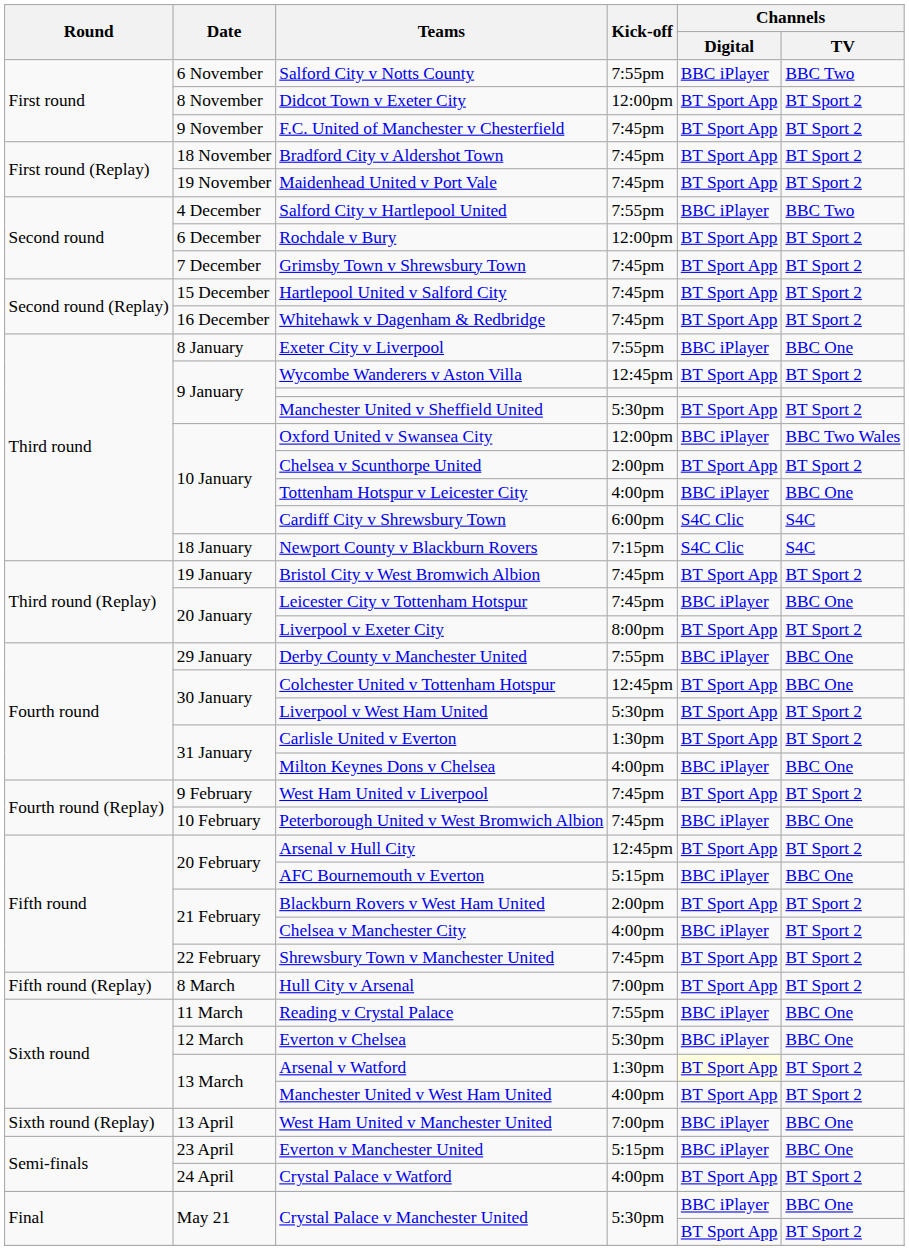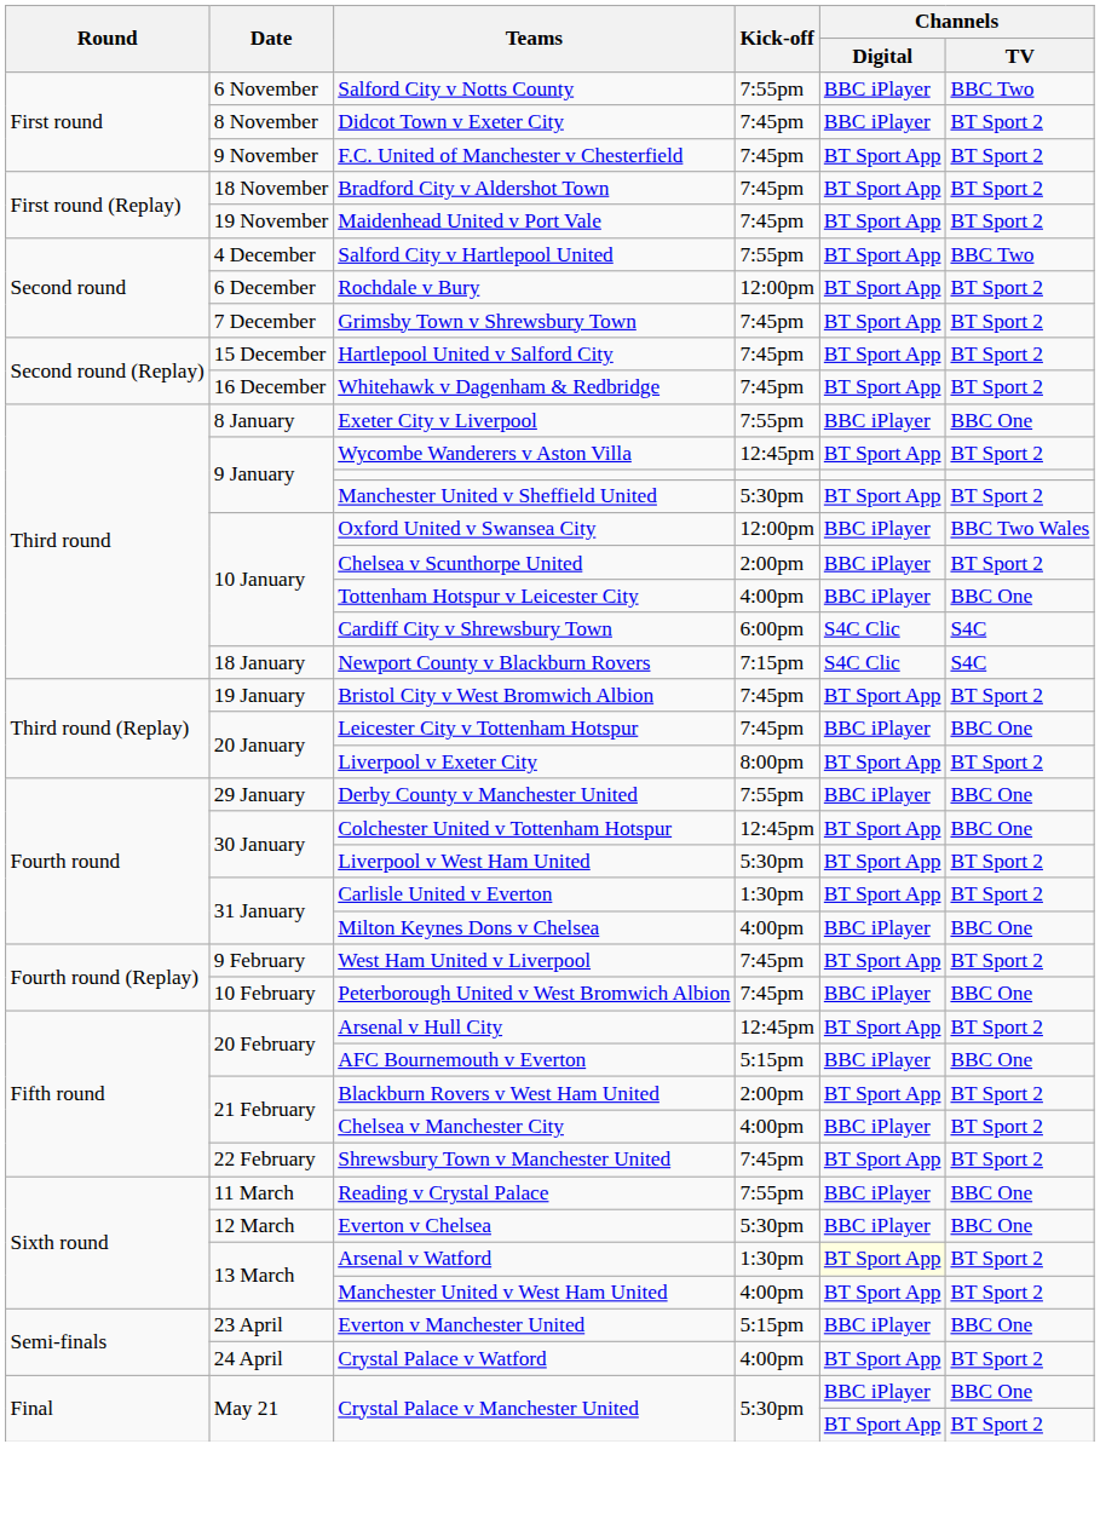 <table class="wikitable">
 <tr>
 <th rowspan=2>Round</th>
 <th rowspan=2>Date</th>
 <th rowspan=2>Teams</th>
 <th rowspan=2>Kick-off</th>
 <th colspan=2>Channels</th>
 </tr>
 <tr>
 <th>Digital</th>
 <th>TV</th>
 </tr>
 <tr>
 <td rowspan=3>First round</td>
 <td>6 November</td>
 <td><a href='#'>Salford City v Notts County</a></td>
 <td>7:55pm</td>
 <td><a href='#'>BBC iPlayer</a></td>
 <td><a href='#'>BBC Two</a></td>
 </tr>
 <tr>
 <td>8 November</td>
 <td><a href='#'>Didcot Town v Exeter City</a></td>
-<td>12:00pm</td>
-<td><a href='#'>BT Sport App</a></td>
+<td>7:45pm</td>
+<td><a href='#'>BBC iPlayer</a></td>
 <td><a href='#'>BT Sport 2</a></td>
 </tr>
 <tr>
 <td>9 November</td>
 <td><a href='#'>F.C. United of Manchester v Chesterfield</a></td>
 <td>7:45pm</td>
 <td><a href='#'>BT Sport App</a></td>
 <td><a href='#'>BT Sport 2</a></td>
 </tr>
 <tr>
 <td rowspan=2>First round (Replay)</td>
 <td>18 November</td>
 <td><a href='#'>Bradford City v Aldershot Town</a></td>
 <td>7:45pm</td>
 <td><a href='#'>BT Sport App</a></td>
 <td><a href='#'>BT Sport 2</a></td>
 </tr>
 <tr>
 <td>19 November</td>
 <td><a href='#'>Maidenhead United v Port Vale</a></td>
 <td>7:45pm</td>
 <td><a href='#'>BT Sport App</a></td>
 <td><a href='#'>BT Sport 2</a></td>
 </tr>
 <tr>
 <td rowspan=3>Second round</td>
 <td>4 December</td>
 <td><a href='#'>Salford City v Hartlepool United</a></td>
 <td>7:55pm</td>
-<td><a href='#'>BBC iPlayer</a></td>
+<td><a href='#'>BT Sport App</a></td>
 <td><a href='#'>BBC Two</a></td>
 </tr>
 <tr>
 <td>6 December</td>
 <td><a href='#'>Rochdale v Bury</a></td>
 <td>12:00pm</td>
 <td><a href='#'>BT Sport App</a></td>
 <td><a href='#'>BT Sport 2</a></td>
 </tr>
 <tr>
 <td>7 December</td>
 <td><a href='#'>Grimsby Town v Shrewsbury Town</a></td>
 <td>7:45pm</td>
 <td><a href='#'>BT Sport App</a></td>
 <td><a href='#'>BT Sport 2</a></td>
 </tr>
 <tr>
 <td rowspan=2>Second round (Replay)</td>
 <td>15 December</td>
 <td><a href='#'>Hartlepool United v Salford City</a></td>
 <td>7:45pm</td>
 <td><a href='#'>BT Sport App</a></td>
 <td><a href='#'>BT Sport 2</a></td>
 </tr>
 <tr>
 <td>16 December</td>
 <td><a href='#'>Whitehawk v Dagenham & Redbridge</a></td>
 <td>7:45pm</td>
 <td><a href='#'>BT Sport App</a></td>
 <td><a href='#'>BT Sport 2</a></td>
 </tr>
 <tr>
 <td rowspan=9>Third round</td>
 <td>8 January</td>
 <td><a href='#'>Exeter City v Liverpool</a></td>
 <td>7:55pm</td>
 <td><a href='#'>BBC iPlayer</a></td>
 <td><a href='#'>BBC One</a></td>
 </tr>
 <tr>
 <td rowspan=3>9 January</td>
 <td><a href='#'>Wycombe Wanderers v Aston Villa</a></td>
 <td>12:45pm</td>
 <td><a href='#'>BT Sport App</a></td>
 <td><a href='#'>BT Sport 2</a></td>
 </tr>
 <tr>
 <td></td>
 <td></td>
 <td></td>
 <td></td>
 </tr>
 <tr>
 <td><a href='#'>Manchester United v Sheffield United</a></td>
 <td>5:30pm</td>
 <td><a href='#'>BT Sport App</a></td>
 <td><a href='#'>BT Sport 2</a></td>
 </tr>
 <tr>
 <td rowspan=4>10 January</td>
 <td><a href='#'>Oxford United v Swansea City</a></td>
 <td>12:00pm</td>
 <td><a href='#'>BBC iPlayer</a></td>
 <td><a href='#'>BBC Two Wales</a></td>
 </tr>
 <tr>
 <td><a href='#'>Chelsea v Scunthorpe United</a></td>
 <td>2:00pm</td>
-<td><a href='#'>BT Sport App</a></td>
+<td><a href='#'>BBC iPlayer</a></td>
 <td><a href='#'>BT Sport 2</a></td>
 </tr>
 <tr>
 <td><a href='#'>Tottenham Hotspur v Leicester City</a></td>
 <td>4:00pm</td>
 <td><a href='#'>BBC iPlayer</a></td>
 <td><a href='#'>BBC One</a></td>
 </tr>
 <tr>
 <td><a href='#'>Cardiff City v Shrewsbury Town</a></td>
 <td>6:00pm</td>
 <td><a href='#'>S4C Clic</a></td>
 <td><a href='#'>S4C</a></td>
 </tr>
 <tr>
 <td>18 January</td>
 <td><a href='#'>Newport County v Blackburn Rovers</a></td>
 <td>7:15pm</td>
 <td><a href='#'>S4C Clic</a></td>
 <td><a href='#'>S4C</a></td>
 </tr>
 <tr>
 <td rowspan=3>Third round (Replay)</td>
 <td>19 January</td>
 <td><a href='#'>Bristol City v West Bromwich Albion</a></td>
 <td>7:45pm</td>
 <td><a href='#'>BT Sport App</a></td>
 <td><a href='#'>BT Sport 2</a></td>
 </tr>
 <tr>
 <td rowspan=2>20 January</td>
 <td><a href='#'>Leicester City v Tottenham Hotspur</a></td>
 <td>7:45pm</td>
 <td><a href='#'>BBC iPlayer</a></td>
 <td><a href='#'>BBC One</a></td>
 </tr>
 <tr>
 <td><a href='#'>Liverpool v Exeter City</a></td>
 <td>8:00pm</td>
 <td><a href='#'>BT Sport App</a></td>
 <td><a href='#'>BT Sport 2</a></td>
 </tr>
 <tr>
 <td rowspan=5>Fourth round</td>
 <td>29 January</td>
 <td><a href='#'>Derby County v Manchester United</a></td>
 <td>7:55pm</td>
 <td><a href='#'>BBC iPlayer</a></td>
 <td><a href='#'>BBC One</a></td>
 </tr>
 <tr>
 <td rowspan=2>30 January</td>
 <td><a href='#'>Colchester United v Tottenham Hotspur</a></td>
 <td>12:45pm</td>
 <td><a href='#'>BT Sport App</a></td>
 <td><a href='#'>BBC One</a></td>
 </tr>
 <tr>
 <td><a href='#'>Liverpool v West Ham United</a></td>
 <td>5:30pm</td>
 <td><a href='#'>BT Sport App</a></td>
 <td><a href='#'>BT Sport 2</a></td>
 </tr>
 <tr>
 <td rowspan=2>31 January</td>
 <td><a href='#'>Carlisle United v Everton</a></td>
 <td>1:30pm</td>
 <td><a href='#'>BT Sport App</a></td>
 <td><a href='#'>BT Sport 2</a></td>
 </tr>
 <tr>
 <td><a href='#'>Milton Keynes Dons v Chelsea</a></td>
 <td>4:00pm</td>
 <td><a href='#'>BBC iPlayer</a></td>
 <td><a href='#'>BBC One</a></td>
 </tr>
 <tr>
 <td rowspan=2>Fourth round (Replay)</td>
 <td>9 February</td>
 <td><a href='#'>West Ham United v Liverpool</a></td>
 <td>7:45pm</td>
 <td><a href='#'>BT Sport App</a></td>
 <td><a href='#'>BT Sport 2</a></td>
 </tr>
 <tr>
 <td>10 February</td>
 <td><a href='#'>Peterborough United v West Bromwich Albion</a></td>
 <td>7:45pm</td>
 <td><a href='#'>BBC iPlayer</a></td>
 <td><a href='#'>BBC One</a></td>
 </tr>
 <tr>
 <td rowspan=5>Fifth round</td>
 <td rowspan=2>20 February</td>
 <td><a href='#'>Arsenal v Hull City</a></td>
 <td>12:45pm</td>
 <td><a href='#'>BT Sport App</a></td>
 <td><a href='#'>BT Sport 2</a></td>
 </tr>
 <tr>
 <td><a href='#'>AFC Bournemouth v Everton</a></td>
 <td>5:15pm</td>
 <td><a href='#'>BBC iPlayer</a></td>
 <td><a href='#'>BBC One</a></td>
 </tr>
 <tr>
 <td rowspan=2>21 February</td>
 <td><a href='#'>Blackburn Rovers v West Ham United</a></td>
 <td>2:00pm</td>
 <td><a href='#'>BT Sport App</a></td>
 <td><a href='#'>BT Sport 2</a></td>
 </tr>
 <tr>
 <td><a href='#'>Chelsea v Manchester City</a></td>
 <td>4:00pm</td>
 <td><a href='#'>BBC iPlayer</a></td>
 <td><a href='#'>BT Sport 2</a></td>
 </tr>
 <tr>
 <td>22 February</td>
 <td><a href='#'>Shrewsbury Town v Manchester United</a></td>
 <td>7:45pm</td>
 <td><a href='#'>BT Sport App</a></td>
 <td><a href='#'>BT Sport 2</a></td>
 </tr>
 <tr>
-<td>Fifth round (Replay)</td>
-<td>8 March</td>
-<td><a href='#'>Hull City v Arsenal</a></td>
-<td>7:00pm</td>
-<td><a href='#'>BT Sport App</a></td>
-<td><a href='#'>BT Sport 2</a></td>
-</tr>
-<tr>
 <td rowspan=4>Sixth round</td>
 <td>11 March</td>
 <td><a href='#'>Reading v Crystal Palace</a></td>
 <td>7:55pm</td>
 <td><a href='#'>BBC iPlayer</a></td>
 <td><a href='#'>BBC One</a></td>
 </tr>
 <tr>
 <td>12 March</td>
 <td><a href='#'>Everton v Chelsea</a></td>
 <td>5:30pm</td>
 <td><a href='#'>BBC iPlayer</a></td>
 <td><a href='#'>BBC One</a></td>
 </tr>
 <tr>
 <td rowspan=2>13 March</td>
 <td><a href='#'>Arsenal v Watford</a></td>
 <td>1:30pm</td>
 <td style="background: lightyellow;"><a href='#'>BT Sport App</a></td>
 <td><a href='#'>BT Sport 2</a></td>
 </tr>
 <tr>
 <td><a href='#'>Manchester United v West Ham United</a></td>
 <td>4:00pm</td>
 <td><a href='#'>BT Sport App</a></td>
 <td><a href='#'>BT Sport 2</a></td>
-</tr>
-<tr>
-<td>Sixth round (Replay)</td>
-<td>13 April</td>
-<td><a href='#'>West Ham United v Manchester United</a></td>
-<td>7:00pm</td>
-<td><a href='#'>BBC iPlayer</a></td>
-<td><a href='#'>BBC One</a></td>
 </tr>
 <tr>
 <td rowspan=2>Semi-finals</td>
 <td>23 April</td>
 <td><a href='#'>Everton v Manchester United</a></td>
 <td>5:15pm</td>
 <td><a href='#'>BBC iPlayer</a></td>
 <td><a href='#'>BBC One</a></td>
 </tr>
 <tr>
 <td>24 April</td>
 <td><a href='#'>Crystal Palace v Watford</a></td>
 <td>4:00pm</td>
 <td><a href='#'>BT Sport App</a></td>
 <td><a href='#'>BT Sport 2</a></td>
 </tr>
 <tr>
 <td rowspan=2>Final</td>
 <td rowspan=2>May 21</td>
 <td rowspan=2><a href='#'>Crystal Palace  v Manchester United</a></td>
 <td rowspan=2>5:30pm</td>
 <td><a href='#'>BBC iPlayer</a></td>
 <td><a href='#'>BBC One</a></td>
 </tr>
 <tr>
 <td><a href='#'>BT Sport App</a></td>
 <td><a href='#'>BT Sport 2</a></td>
 </tr>
 <tr>
 </tr>
 </table>
